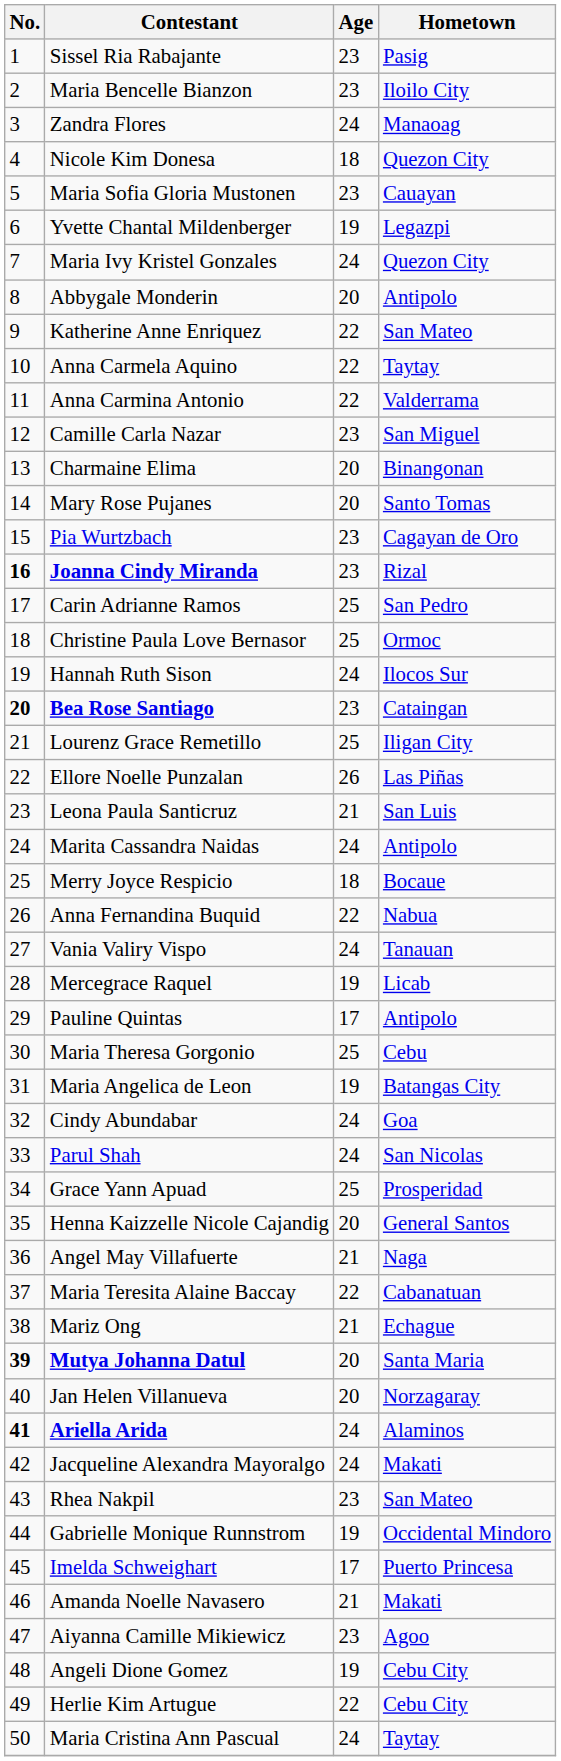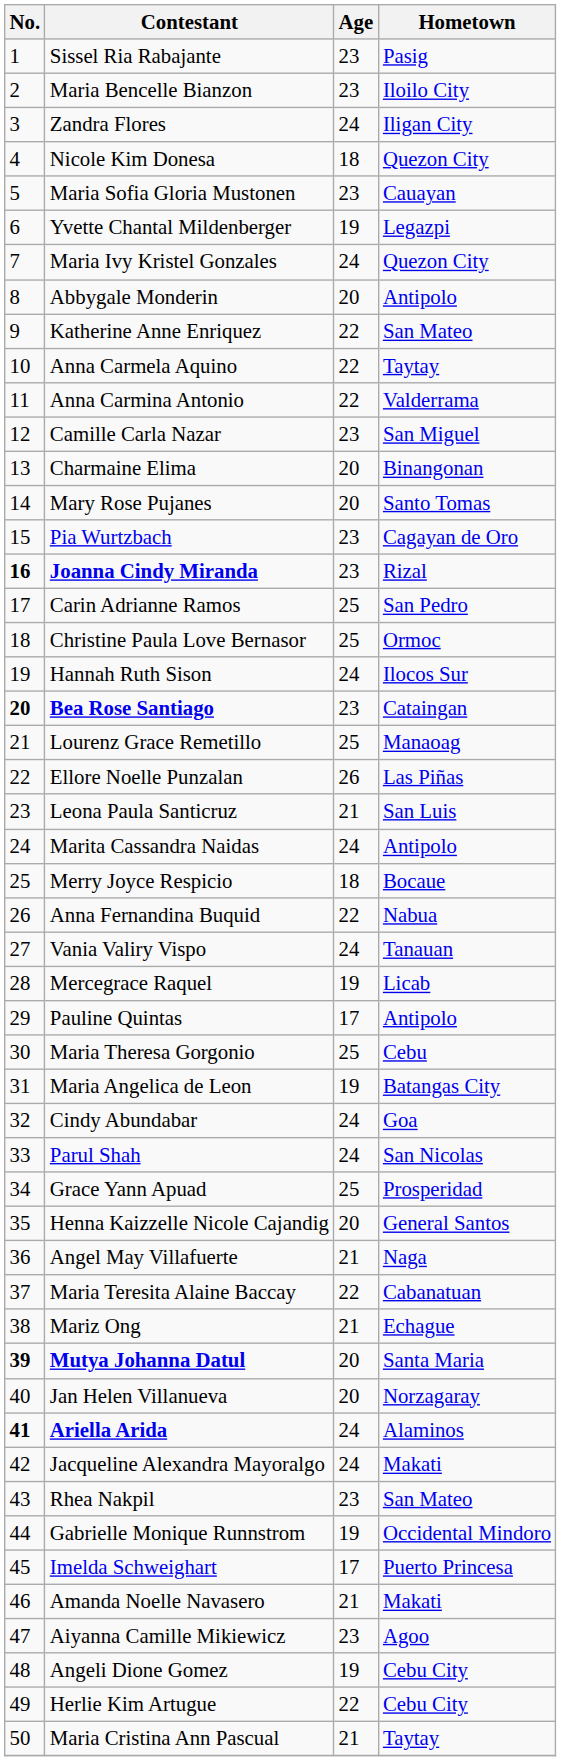 <table class="wikitable sortable" style="font-size: 95%;">
 <tr>
 <th>No.</th>
 <th>Contestant</th>
 <th>Age</th>
 <th>Hometown</th>
 </tr>
 <tr>
 <td>1</td>
 <td>Sissel Ria Rabajante</td>
 <td>23</td>
 <td><a href='#'>Pasig</a></td>
 </tr>
 <tr>
 <td>2</td>
 <td>Maria Bencelle Bianzon</td>
 <td>23</td>
 <td><a href='#'>Iloilo City</a></td>
 </tr>
 <tr>
 <td>3</td>
 <td>Zandra Flores</td>
 <td>24</td>
-<td><a href='#'>Manaoag</a></td>
+<td><a href='#'>Iligan City</a></td>
 </tr>
 <tr>
 <td>4</td>
 <td>Nicole Kim Donesa</td>
 <td>18</td>
 <td><a href='#'>Quezon City</a></td>
 </tr>
 <tr>
 <td>5</td>
 <td>Maria Sofia Gloria Mustonen</td>
 <td>23</td>
 <td><a href='#'>Cauayan</a></td>
 </tr>
 <tr>
 <td>6</td>
 <td>Yvette Chantal Mildenberger</td>
 <td>19</td>
 <td><a href='#'>Legazpi</a></td>
 </tr>
 <tr>
 <td>7</td>
 <td>Maria Ivy Kristel Gonzales</td>
 <td>24</td>
 <td><a href='#'>Quezon City</a></td>
 </tr>
 <tr>
 <td>8</td>
 <td>Abbygale Monderin</td>
 <td>20</td>
 <td><a href='#'>Antipolo</a></td>
 </tr>
 <tr>
 <td>9</td>
 <td>Katherine Anne Enriquez</td>
 <td>22</td>
 <td><a href='#'>San Mateo</a></td>
 </tr>
 <tr>
 <td>10</td>
 <td>Anna Carmela Aquino</td>
 <td>22</td>
 <td><a href='#'>Taytay</a></td>
 </tr>
 <tr>
 <td>11</td>
 <td>Anna Carmina Antonio</td>
 <td>22</td>
 <td><a href='#'>Valderrama</a></td>
 </tr>
 <tr>
 <td>12</td>
 <td>Camille Carla Nazar</td>
 <td>23</td>
 <td><a href='#'>San Miguel</a></td>
 </tr>
 <tr>
 <td>13</td>
 <td>Charmaine Elima</td>
 <td>20</td>
 <td><a href='#'>Binangonan</a></td>
 </tr>
 <tr>
 <td>14</td>
 <td>Mary Rose Pujanes</td>
 <td>20</td>
 <td><a href='#'>Santo Tomas</a></td>
 </tr>
 <tr>
 <td>15</td>
 <td><a href='#'>Pia Wurtzbach</a></td>
 <td>23</td>
 <td><a href='#'>Cagayan de Oro</a></td>
 </tr>
 <tr>
 <td><strong>16</strong></td>
 <td><strong><a href='#'>Joanna Cindy Miranda</a></strong></td>
 <td>23</td>
 <td><a href='#'>Rizal</a></td>
 </tr>
 <tr>
 <td>17</td>
 <td>Carin Adrianne Ramos</td>
 <td>25</td>
 <td><a href='#'>San Pedro</a></td>
 </tr>
 <tr>
 <td>18</td>
 <td>Christine Paula Love Bernasor</td>
 <td>25</td>
 <td><a href='#'>Ormoc</a></td>
 </tr>
 <tr>
 <td>19</td>
 <td>Hannah Ruth Sison</td>
 <td>24</td>
 <td><a href='#'>Ilocos Sur</a></td>
 </tr>
 <tr>
 <td><strong>20</strong></td>
 <td><strong><a href='#'>Bea Rose Santiago</a></strong> </td>
 <td>23</td>
 <td><a href='#'>Cataingan</a></td>
 </tr>
 <tr>
 <td>21</td>
 <td>Lourenz Grace Remetillo</td>
 <td>25</td>
-<td><a href='#'>Iligan City</a></td>
+<td><a href='#'>Manaoag</a></td>
 </tr>
 <tr>
 <td>22</td>
 <td>Ellore Noelle Punzalan</td>
 <td>26</td>
 <td><a href='#'>Las Piñas</a></td>
 </tr>
 <tr>
 <td>23</td>
 <td>Leona Paula Santicruz</td>
 <td>21</td>
 <td><a href='#'>San Luis</a></td>
 </tr>
 <tr>
 <td>24</td>
 <td>Marita Cassandra Naidas</td>
 <td>24</td>
 <td><a href='#'>Antipolo</a></td>
 </tr>
 <tr>
 <td>25</td>
 <td>Merry Joyce Respicio</td>
 <td>18</td>
 <td><a href='#'>Bocaue</a></td>
 </tr>
 <tr>
 <td>26</td>
 <td>Anna Fernandina Buquid</td>
 <td>22</td>
 <td><a href='#'>Nabua</a></td>
 </tr>
 <tr>
 <td>27</td>
 <td>Vania Valiry Vispo</td>
 <td>24</td>
 <td><a href='#'>Tanauan</a></td>
 </tr>
 <tr>
 <td>28</td>
 <td>Mercegrace Raquel</td>
 <td>19</td>
 <td><a href='#'>Licab</a></td>
 </tr>
 <tr>
 <td>29</td>
 <td>Pauline Quintas</td>
 <td>17</td>
 <td><a href='#'>Antipolo</a></td>
 </tr>
 <tr>
 <td>30</td>
 <td>Maria Theresa Gorgonio</td>
 <td>25</td>
 <td><a href='#'>Cebu</a></td>
 </tr>
 <tr>
 <td>31</td>
 <td>Maria Angelica de Leon</td>
 <td>19</td>
 <td><a href='#'>Batangas City</a></td>
 </tr>
 <tr>
 <td>32</td>
 <td>Cindy Abundabar</td>
 <td>24</td>
 <td><a href='#'>Goa</a></td>
 </tr>
 <tr>
 <td>33</td>
 <td><a href='#'>Parul Shah</a></td>
 <td>24</td>
 <td><a href='#'>San Nicolas</a></td>
 </tr>
 <tr>
 <td>34</td>
 <td>Grace Yann Apuad</td>
 <td>25</td>
 <td><a href='#'>Prosperidad</a></td>
 </tr>
 <tr>
 <td>35</td>
 <td>Henna Kaizzelle Nicole Cajandig</td>
 <td>20</td>
 <td><a href='#'>General Santos</a></td>
 </tr>
 <tr>
 <td>36</td>
 <td>Angel May Villafuerte</td>
 <td>21</td>
 <td><a href='#'>Naga</a></td>
 </tr>
 <tr>
 <td>37</td>
 <td>Maria Teresita Alaine Baccay</td>
 <td>22</td>
 <td><a href='#'>Cabanatuan</a></td>
 </tr>
 <tr>
 <td>38</td>
 <td>Mariz Ong</td>
 <td>21</td>
 <td><a href='#'>Echague</a></td>
 </tr>
 <tr>
 <td><strong>39</strong></td>
 <td><strong><a href='#'>Mutya Johanna Datul</a></strong> </td>
 <td>20</td>
 <td><a href='#'>Santa Maria</a></td>
 </tr>
 <tr>
 <td>40</td>
 <td>Jan Helen Villanueva</td>
 <td>20</td>
 <td><a href='#'>Norzagaray</a></td>
 </tr>
 <tr>
 <td><strong>41</strong></td>
 <td><strong><a href='#'>Ariella Arida</a></strong> </td>
 <td>24</td>
 <td><a href='#'>Alaminos</a></td>
 </tr>
 <tr>
 <td>42</td>
 <td>Jacqueline Alexandra Mayoralgo</td>
 <td>24</td>
 <td><a href='#'>Makati</a></td>
 </tr>
 <tr>
 <td>43</td>
 <td>Rhea Nakpil</td>
 <td>23</td>
 <td><a href='#'>San Mateo</a></td>
 </tr>
 <tr>
 <td>44</td>
 <td>Gabrielle Monique Runnstrom</td>
 <td>19</td>
 <td><a href='#'>Occidental Mindoro</a></td>
 </tr>
 <tr>
 <td>45</td>
 <td><a href='#'>Imelda Schweighart</a></td>
 <td>17</td>
 <td><a href='#'>Puerto Princesa</a></td>
 </tr>
 <tr>
 <td>46</td>
 <td>Amanda Noelle Navasero</td>
 <td>21</td>
 <td><a href='#'>Makati</a></td>
 </tr>
 <tr>
 <td>47</td>
 <td>Aiyanna Camille Mikiewicz</td>
 <td>23</td>
 <td><a href='#'>Agoo</a></td>
 </tr>
 <tr>
 <td>48</td>
 <td>Angeli Dione Gomez</td>
 <td>19</td>
 <td><a href='#'>Cebu City</a></td>
 </tr>
 <tr>
 <td>49</td>
 <td>Herlie Kim Artugue</td>
 <td>22</td>
 <td><a href='#'>Cebu City</a></td>
 </tr>
 <tr>
 <td>50</td>
 <td>Maria Cristina Ann Pascual</td>
-<td>24</td>
+<td>21</td>
 <td><a href='#'>Taytay</a></td>
 </tr>
 <tr>
 </tr>
 </table>
